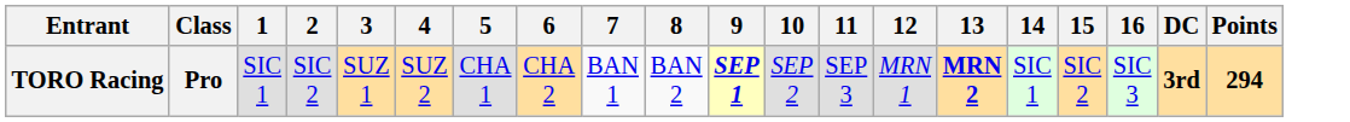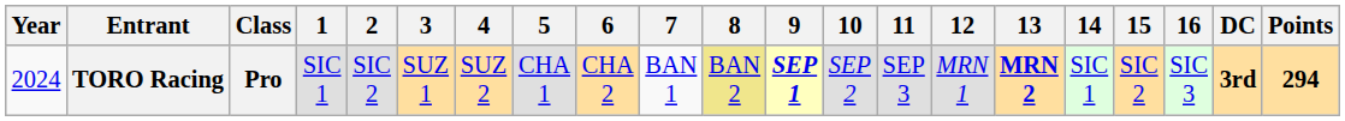 <table class="wikitable" style="text-align:center; font-size:85%">
 <tr>
+<th>Year</th>
 <th>Entrant</th>
 <th>Class</th>
 <th>1</th>
 <th>2</th>
 <th>3</th>
 <th>4</th>
 <th>5</th>
 <th>6</th>
 <th>7</th>
 <th>8</th>
 <th>9</th>
 <th>10</th>
 <th>11</th>
 <th>12</th>
 <th>13</th>
 <th>14</th>
 <th>15</th>
 <th>16</th>
 <th>DC</th>
 <th>Points</th>
 </tr>
 <tr>
+<td><a href='#'>2024</a></td>
 <th nowrap>TORO Racing</th>
 <th>Pro</th>
 <td style="background:#DFDFDF;"><a href='#'>SIC<br>1</a><br></td>
 <td style="background:#DFDFDF;"><a href='#'>SIC<br>2</a><br></td>
 <td style="background:#FFDF9F;"><a href='#'>SUZ<br>1</a><br></td>
 <td style="background:#FFDF9F;"><a href='#'>SUZ<br>2</a><br></td>
 <td style="background:#DFDFDF;"><a href='#'>CHA<br>1</a><br></td>
 <td style="background:#FFDF9F;"><a href='#'>CHA<br>2</a><br></td>
 <td><a href='#'>BAN<br>1</a></td>
-<td><a href='#'>BAN<br>2</a></td>
+<td style="background: khaki;"><a href='#'>BAN<br>2</a></td>
 <td style="background:#FFFFBF;"><strong><em><a href='#'>SEP<br>1</a></em></strong><br></td>
 <td style="background:#DFDFDF;"><em><a href='#'>SEP<br>2</a></em><br></td>
 <td style="background:#DFDFDF;"><a href='#'>SEP<br>3</a><br></td>
 <td style="background:#DFDFDF;"><em><a href='#'>MRN<br>1</a></em><br></td>
 <td style="background:#FFDF9F;"><strong><a href='#'>MRN<br>2</a><br></strong></td>
 <td style="background:#DFFFDF;"><a href='#'>SIC<br>1</a><br></td>
 <td style="background:#FFDF9F;"><a href='#'>SIC<br>2</a><br></td>
 <td style="background:#DFFFDF;"><a href='#'>SIC<br>3</a><br></td>
 <th style="background:#FFDF9F">3rd</th>
 <th style="background:#FFDF9F">294</th>
 </tr>
 </table>
